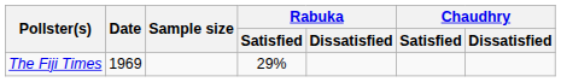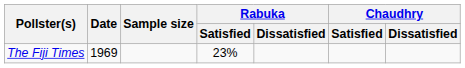 <table class=wikitable style=text-align:center>
 <tr>
 <th rowspan="2">Pollster(s)</th>
 <th rowspan="2">Date</th>
 <th rowspan="2">Sample size</th>
 <th colspan="2"><a href='#'>Rabuka</a></th>
 <th colspan="2"><a href='#'>Chaudhry</a></th>
 </tr>
 <tr>
 <th>Satisfied</th>
 <th>Dissatisfied</th>
 <th>Satisfied</th>
 <th>Dissatisfied</th>
 </tr>
 <tr>
 <td><em><a href='#'>The Fiji Times</a></em></td>
 <td>1969</td>
 <td></td>
-<td>29%</td>
+<td>23%</td>
 <td></td>
 <td></td>
 <td></td>
 </tr>
 </table>
